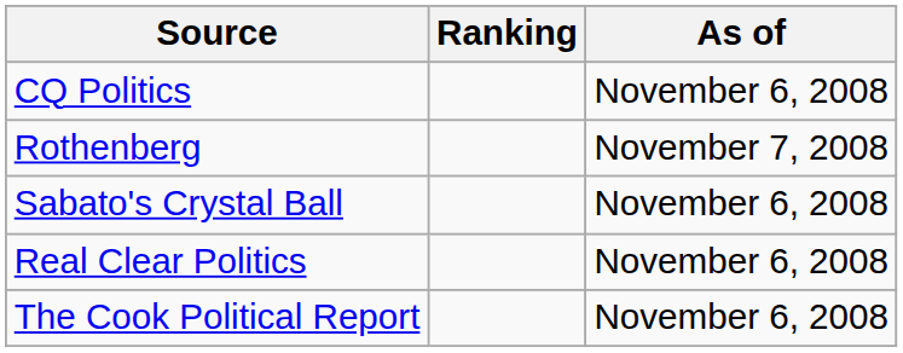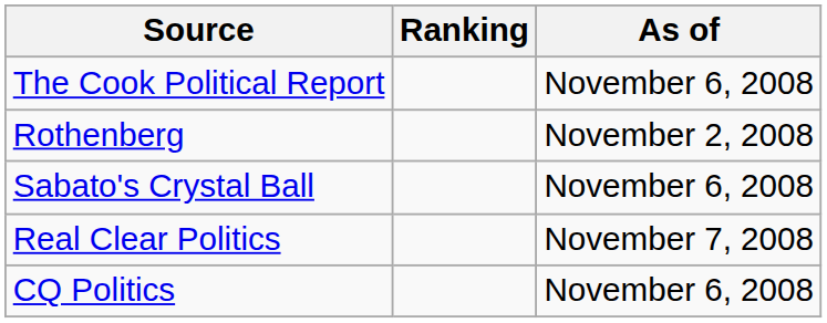 <table class="wikitable" style="text-align:center">
 <tr>
 <th>Source</th>
 <th>Ranking</th>
 <th>As of</th>
 </tr>
 <tr>
-<td align=left><a href='#'>CQ Politics</a></td>
+<td align=left><a href='#'>The Cook Political Report</a></td>
 <td></td>
 <td>November 6, 2008</td>
 </tr>
 <tr>
 <td align=left><a href='#'>Rothenberg</a></td>
 <td></td>
-<td>November 7, 2008</td>
+<td>November 2, 2008</td>
 </tr>
 <tr>
 <td align=left><a href='#'>Sabato's Crystal Ball</a></td>
 <td></td>
 <td>November 6, 2008</td>
 </tr>
 <tr>
 <td align=left><a href='#'>Real Clear Politics</a></td>
 <td></td>
-<td>November 6, 2008</td>
+<td>November 7, 2008</td>
 </tr>
 <tr>
-<td align=left><a href='#'>The Cook Political Report</a></td>
+<td align=left><a href='#'>CQ Politics</a></td>
 <td></td>
 <td>November 6, 2008</td>
 </tr>
 </table>
